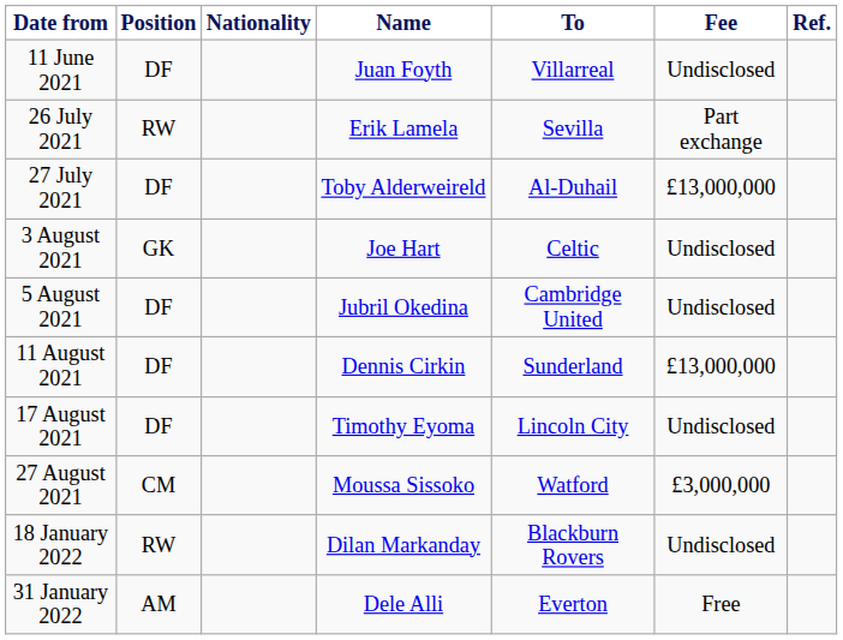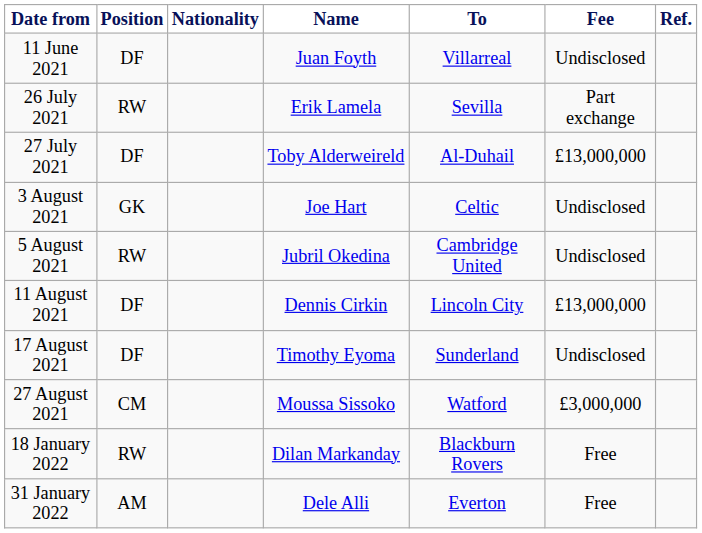 <table class="wikitable" style="text-align:center">
 <tr>
 <th style="background:#FFFFFF; color:#081159; width:125px;">Date from</th>
 <th style="background:#FFFFFF; color:#081159; width:50px;">Position</th>
 <th style="background:#FFFFFF; color:#081159; width:50px;">Nationality</th>
 <th style="background:#FFFFFF; color:#081159; width:200px;">Name</th>
 <th style="background:#FFFFFF; color:#081159; width:200px;">To</th>
 <th style="background:#FFFFFF; color:#081159; width:110px;">Fee</th>
 <th style="background:#FFFFFF; color:#081159; width:30px;">Ref.</th>
 </tr>
 <tr>
 <td>11 June 2021</td>
 <td>DF</td>
 <td></td>
 <td><a href='#'>Juan Foyth</a></td>
 <td> <a href='#'>Villarreal</a></td>
 <td>Undisclosed</td>
 <td></td>
 </tr>
 <tr>
 <td>26 July 2021</td>
 <td>RW</td>
 <td></td>
 <td><a href='#'>Erik Lamela</a></td>
 <td> <a href='#'>Sevilla</a></td>
 <td>Part exchange</td>
 <td></td>
 </tr>
 <tr>
 <td>27 July 2021</td>
 <td>DF</td>
 <td></td>
 <td><a href='#'>Toby Alderweireld</a></td>
 <td> <a href='#'>Al-Duhail</a></td>
 <td>£13,000,000</td>
 <td></td>
 </tr>
 <tr>
 <td>3 August 2021</td>
 <td>GK</td>
 <td></td>
 <td><a href='#'>Joe Hart</a></td>
 <td> <a href='#'>Celtic</a></td>
 <td>Undisclosed</td>
 <td></td>
 </tr>
 <tr>
 <td>5 August 2021</td>
-<td>DF</td>
+<td>RW</td>
 <td></td>
 <td><a href='#'>Jubril Okedina</a></td>
 <td> <a href='#'>Cambridge United</a></td>
 <td>Undisclosed</td>
 <td></td>
 </tr>
 <tr>
 <td>11 August 2021</td>
 <td>DF</td>
 <td></td>
 <td><a href='#'>Dennis Cirkin</a></td>
-<td> <a href='#'>Sunderland</a></td>
+<td> <a href='#'>Lincoln City</a></td>
 <td>£13,000,000</td>
 <td></td>
 </tr>
 <tr>
 <td>17 August 2021</td>
 <td>DF</td>
 <td></td>
 <td><a href='#'>Timothy Eyoma</a></td>
-<td> <a href='#'>Lincoln City</a></td>
+<td> <a href='#'>Sunderland</a></td>
 <td>Undisclosed</td>
 <td></td>
 </tr>
 <tr>
 <td>27 August 2021</td>
 <td>CM</td>
 <td></td>
 <td><a href='#'>Moussa Sissoko</a></td>
 <td> <a href='#'>Watford</a></td>
 <td>£3,000,000</td>
 <td></td>
 </tr>
 <tr>
 <td>18 January 2022</td>
 <td>RW</td>
 <td></td>
 <td><a href='#'>Dilan Markanday</a></td>
 <td> <a href='#'>Blackburn Rovers</a></td>
-<td>Undisclosed</td>
+<td>Free</td>
 <td></td>
 </tr>
 <tr>
 <td>31 January 2022</td>
 <td>AM</td>
 <td></td>
 <td><a href='#'>Dele Alli</a></td>
 <td> <a href='#'>Everton</a></td>
 <td>Free</td>
 <td></td>
 </tr>
 </table>
